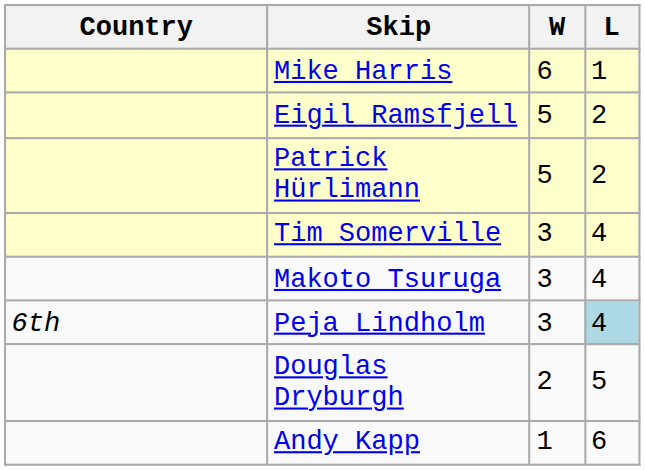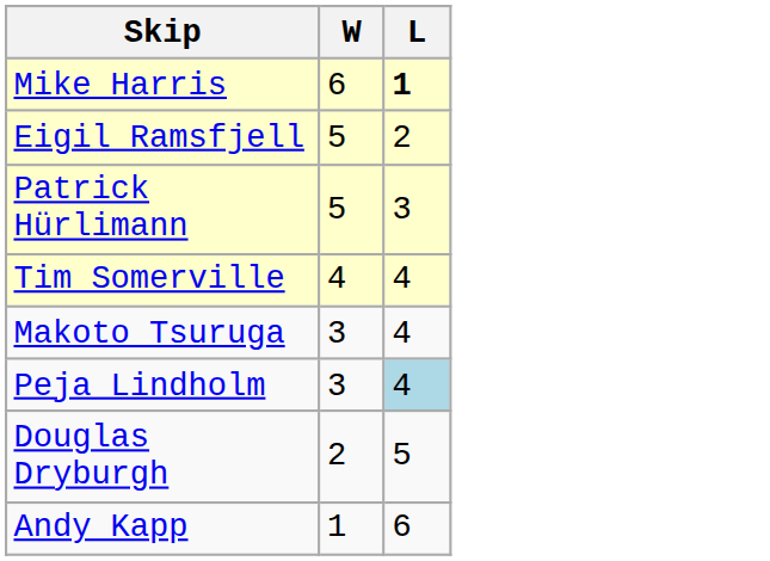 <table class="wikitable">
 <tr>
-<th bgcolor="#efefef" width="120">Country</th>
 <th bgcolor="#efefef" width="120">Skip</th>
 <th bgcolor="#efefef" width="20">W</th>
 <th bgcolor="#efefef" width="20">L</th>
 </tr>
 <tr bgcolor="#ffffcc">
-<td></td>
 <td><a href='#'>Mike Harris</a></td>
 <td>6</td>
-<td>1</td>
+<td><strong>1</strong></td>
 </tr>
 <tr bgcolor="#ffffcc">
-<td></td>
 <td><a href='#'>Eigil Ramsfjell</a></td>
 <td>5</td>
 <td>2</td>
 </tr>
 <tr bgcolor="#ffffcc">
-<td></td>
 <td><a href='#'>Patrick Hürlimann</a></td>
 <td>5</td>
-<td>2</td>
+<td>3</td>
 </tr>
 <tr bgcolor="#ffffcc">
-<td></td>
 <td><a href='#'>Tim Somerville</a></td>
-<td>3</td>
+<td>4</td>
 <td>4</td>
 </tr>
 <tr>
-<td></td>
 <td><a href='#'>Makoto Tsuruga</a></td>
 <td>3</td>
 <td>4</td>
 </tr>
 <tr>
-<td> <em>6th</em></td>
 <td><a href='#'>Peja Lindholm</a></td>
 <td>3</td>
 <td style="background: lightblue;">4</td>
 </tr>
 <tr>
-<td></td>
 <td><a href='#'>Douglas Dryburgh</a></td>
 <td>2</td>
 <td>5</td>
 </tr>
 <tr>
-<td></td>
 <td><a href='#'>Andy Kapp</a></td>
 <td>1</td>
 <td>6</td>
 </tr>
 </table>
